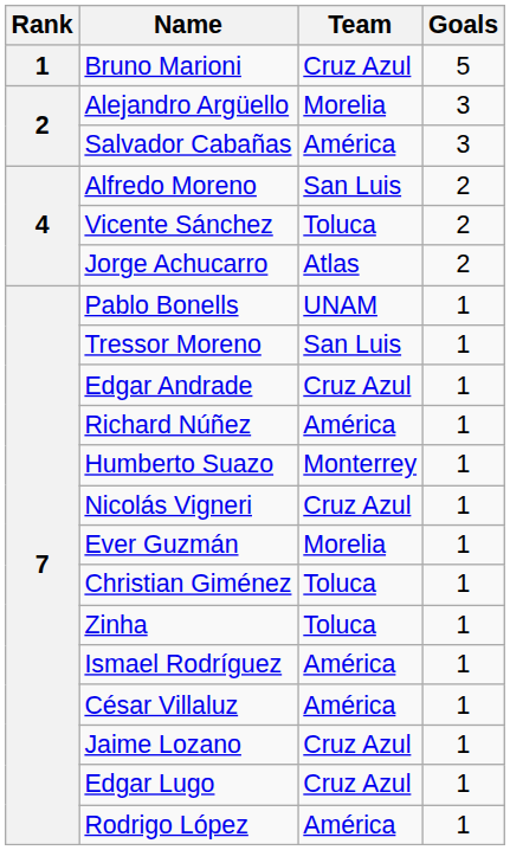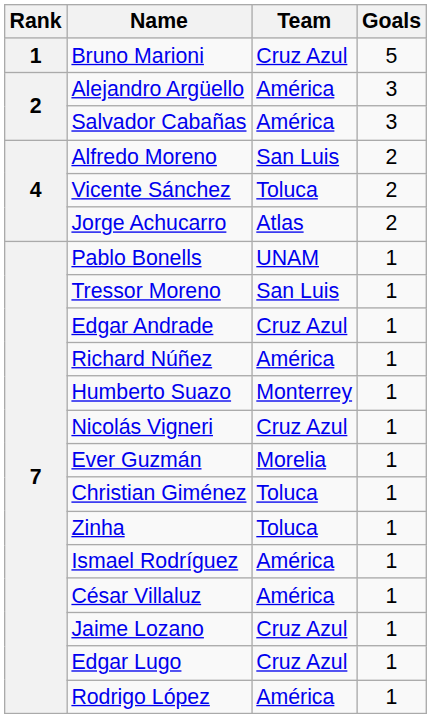 <table class="wikitable">
 <tr>
 <th>Rank</th>
 <th>Name</th>
 <th>Team</th>
 <th>Goals</th>
 </tr>
 <tr>
 <th>1</th>
 <td> <a href='#'>Bruno Marioni</a></td>
 <td><a href='#'>Cruz Azul</a></td>
 <td align=center>5</td>
 </tr>
 <tr>
 <th rowspan=2>2</th>
 <td> <a href='#'>Alejandro Argüello</a></td>
-<td><a href='#'>Morelia</a></td>
+<td><a href='#'>América</a></td>
 <td align=center>3</td>
 </tr>
 <tr>
 <td> <a href='#'>Salvador Cabañas</a></td>
 <td><a href='#'>América</a></td>
 <td align=center>3</td>
 </tr>
 <tr>
 <th rowspan=3>4</th>
 <td> <a href='#'>Alfredo Moreno</a></td>
 <td><a href='#'>San Luis</a></td>
 <td align=center>2</td>
 </tr>
 <tr>
 <td> <a href='#'>Vicente Sánchez</a></td>
 <td><a href='#'>Toluca</a></td>
 <td align=center>2</td>
 </tr>
 <tr>
 <td> <a href='#'>Jorge Achucarro</a></td>
 <td><a href='#'>Atlas</a></td>
 <td align=center>2</td>
 </tr>
 <tr>
 <th rowspan=14>7</th>
 <td> <a href='#'>Pablo Bonells</a></td>
 <td><a href='#'>UNAM</a></td>
 <td align=center>1</td>
 </tr>
 <tr>
 <td> <a href='#'>Tressor Moreno</a></td>
 <td><a href='#'>San Luis</a></td>
 <td align=center>1</td>
 </tr>
 <tr>
 <td> <a href='#'>Edgar Andrade</a></td>
 <td><a href='#'>Cruz Azul</a></td>
 <td align=center>1</td>
 </tr>
 <tr>
 <td> <a href='#'>Richard Núñez</a></td>
 <td><a href='#'>América</a></td>
 <td align=center>1</td>
 </tr>
 <tr>
 <td> <a href='#'>Humberto Suazo</a></td>
 <td><a href='#'>Monterrey</a></td>
 <td align=center>1</td>
 </tr>
 <tr>
 <td> <a href='#'>Nicolás Vigneri</a></td>
 <td><a href='#'>Cruz Azul</a></td>
 <td align=center>1</td>
 </tr>
 <tr>
 <td> <a href='#'>Ever Guzmán</a></td>
 <td><a href='#'>Morelia</a></td>
 <td align=center>1</td>
 </tr>
 <tr>
 <td> <a href='#'>Christian Giménez</a></td>
 <td><a href='#'>Toluca</a></td>
 <td align=center>1</td>
 </tr>
 <tr>
 <td> <a href='#'>Zinha</a></td>
 <td><a href='#'>Toluca</a></td>
 <td align=center>1</td>
 </tr>
 <tr>
 <td> <a href='#'>Ismael Rodríguez</a></td>
 <td><a href='#'>América</a></td>
 <td align=center>1</td>
 </tr>
 <tr>
 <td> <a href='#'>César Villaluz</a></td>
 <td><a href='#'>América</a></td>
 <td align=center>1</td>
 </tr>
 <tr>
 <td> <a href='#'>Jaime Lozano</a></td>
 <td><a href='#'>Cruz Azul</a></td>
 <td align=center>1</td>
 </tr>
 <tr>
 <td> <a href='#'>Edgar Lugo</a></td>
 <td><a href='#'>Cruz Azul</a></td>
 <td align=center>1</td>
 </tr>
 <tr>
 <td> <a href='#'>Rodrigo López</a></td>
 <td><a href='#'>América</a></td>
 <td align=center>1</td>
 </tr>
 <tr>
 </tr>
 </table>
